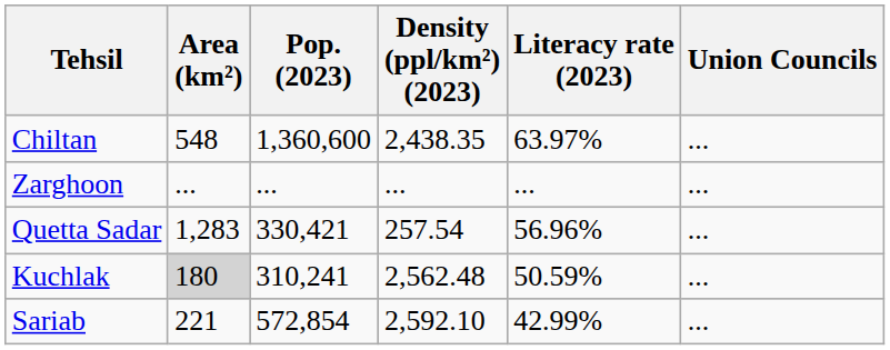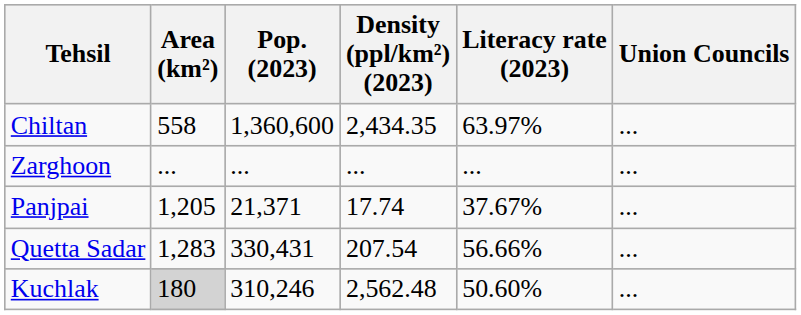 <table class="wikitable sortable static-row-numbers static-row-header-hash">
 <tr>
 <th>Tehsil</th>
 <th>Area<br>(km²)</th>
 <th>Pop.<br>(2023)</th>
 <th>Density<br>(ppl/km²)<br>(2023)</th>
 <th>Literacy rate<br>(2023)</th>
 <th>Union Councils</th>
 </tr>
 <tr>
 <td><a href='#'>Chiltan</a></td>
-<td>548</td>
+<td>558</td>
 <td>1,360,600</td>
-<td>2,438.35</td>
+<td>2,434.35</td>
 <td>63.97%</td>
 <td>...</td>
 </tr>
 <tr>
 <td><a href='#'>Zarghoon</a></td>
 <td>...</td>
 <td>...</td>
 <td>...</td>
 <td>...</td>
 <td>...</td>
 </tr>
 <tr>
+<td><a href='#'>Panjpai</a></td>
+<td>1,205</td>
+<td>21,371</td>
+<td>17.74</td>
+<td>37.67%</td>
+<td>...</td>
+</tr>
+<tr>
 <td><a href='#'>Quetta Sadar</a></td>
 <td>1,283</td>
-<td>330,421</td>
-<td>257.54</td>
-<td>56.96%</td>
+<td>330,431</td>
+<td>207.54</td>
+<td>56.66%</td>
 <td>...</td>
 </tr>
 <tr>
 <td><a href='#'>Kuchlak</a></td>
 <td style="background: lightgrey;">180</td>
-<td>310,241</td>
+<td>310,246</td>
 <td>2,562.48</td>
-<td>50.59%</td>
-<td>...</td>
-</tr>
-<tr>
-<td><a href='#'>Sariab</a></td>
-<td>221</td>
-<td>572,854</td>
-<td>2,592.10</td>
-<td>42.99%</td>
+<td>50.60%</td>
 <td>...</td>
 </tr>
 </table>
